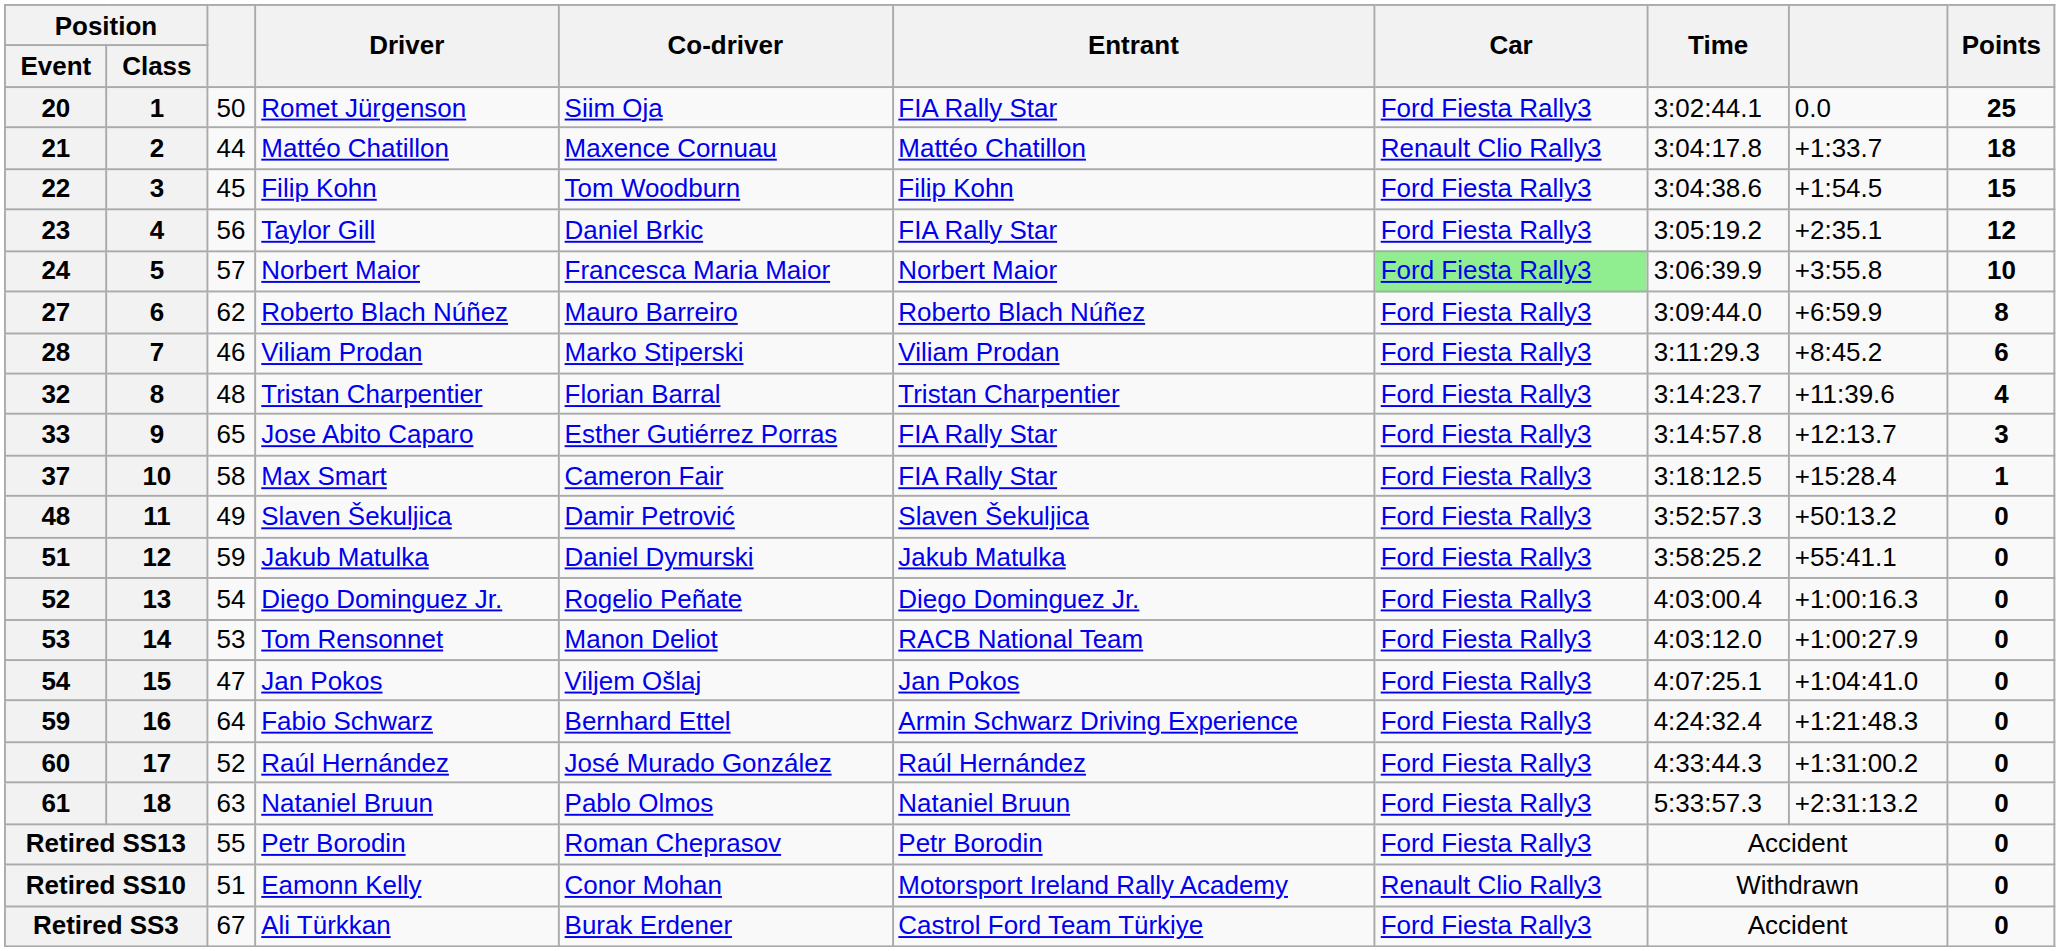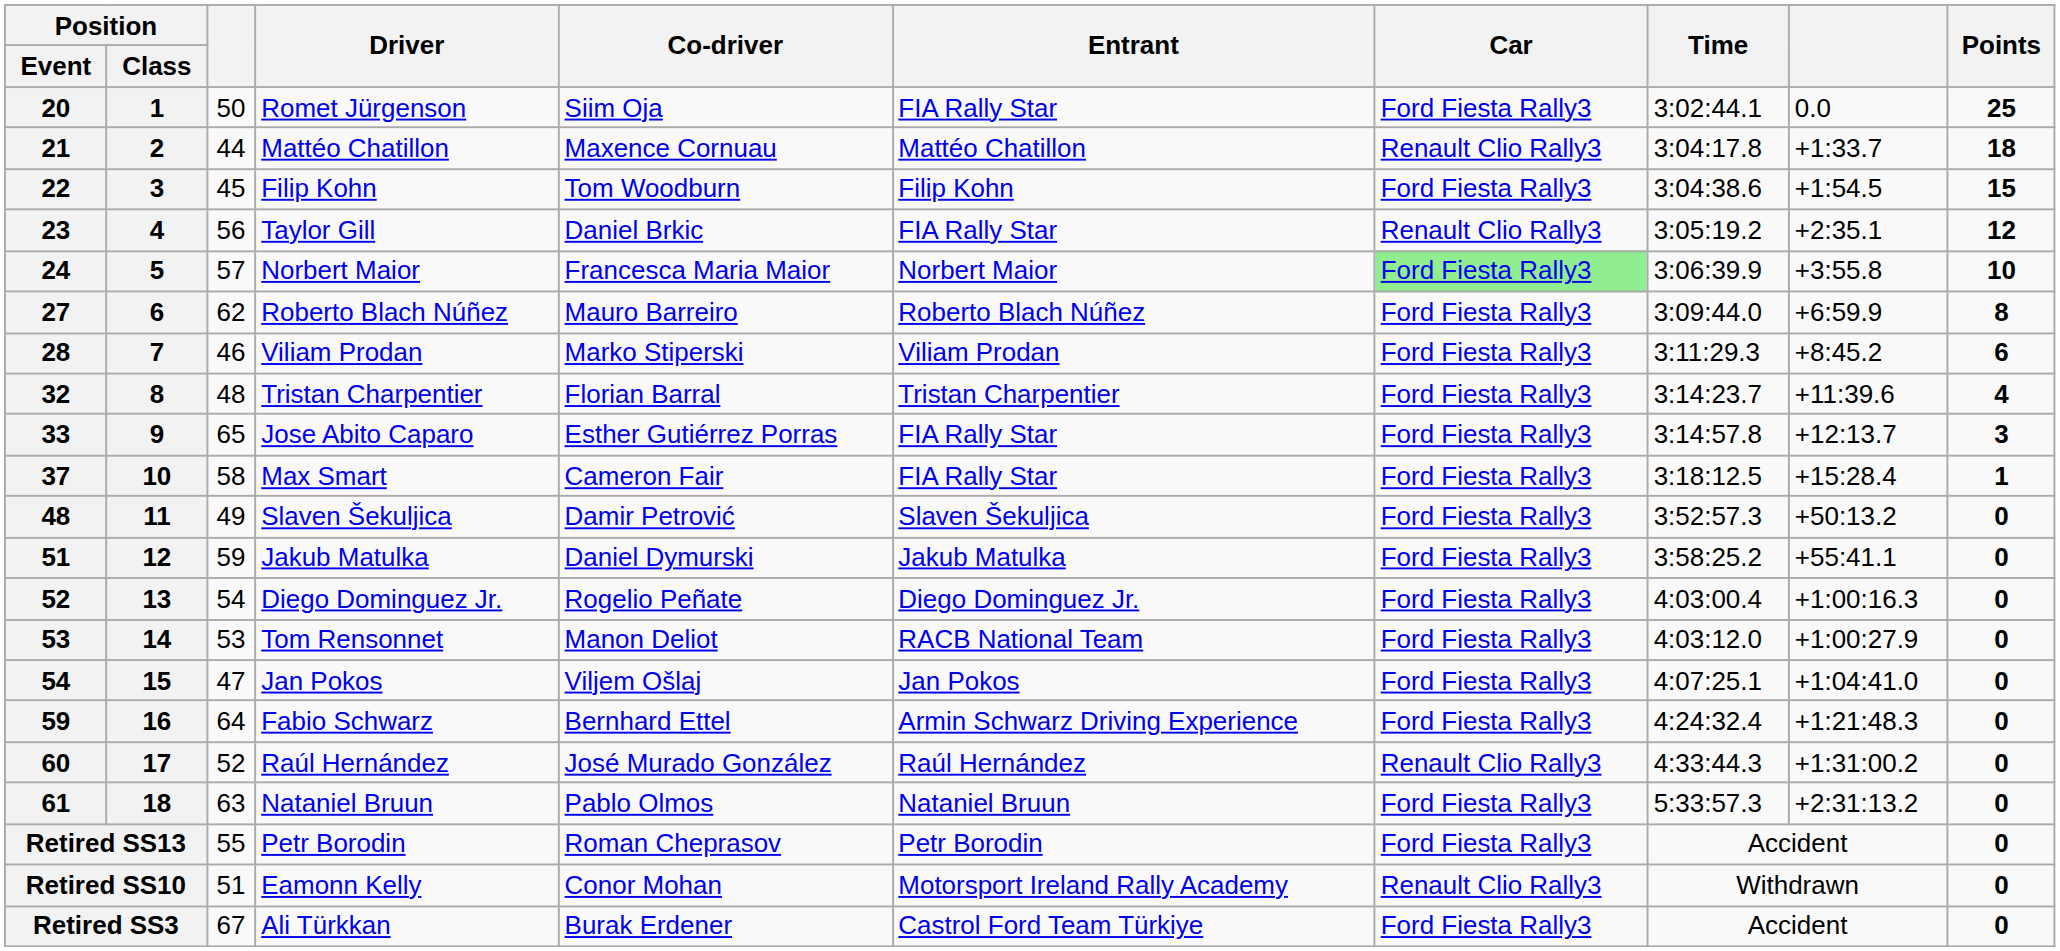 <table class="wikitable" width=85% style="font-size: 85%;">
 <tr>
 <th colspan="2">Position</th>
 <th rowspan="2"></th>
 <th rowspan="2">Driver</th>
 <th rowspan="2">Co-driver</th>
 <th rowspan="2">Entrant</th>
 <th rowspan="2">Car</th>
 <th rowspan="2">Time</th>
 <th rowspan="2"></th>
 <th rowspan="2">Points</th>
 </tr>
 <tr>
 <th>Event</th>
 <th>Class</th>
 </tr>
 <tr>
 <th>20</th>
 <th>1</th>
 <td align="center">50</td>
 <td><a href='#'>Romet Jürgenson</a></td>
 <td><a href='#'>Siim Oja</a></td>
 <td><a href='#'>FIA Rally Star</a></td>
 <td><a href='#'>Ford Fiesta Rally3</a></td>
 <td>3:02:44.1</td>
 <td>0.0</td>
 <td align="center"><strong>25</strong></td>
 </tr>
 <tr>
 <th>21</th>
 <th>2</th>
 <td align="center">44</td>
 <td><a href='#'>Mattéo Chatillon</a></td>
 <td><a href='#'>Maxence Cornuau</a></td>
 <td><a href='#'>Mattéo Chatillon</a></td>
 <td><a href='#'>Renault Clio Rally3</a></td>
 <td>3:04:17.8</td>
 <td>+1:33.7</td>
 <td align="center"><strong>18</strong></td>
 </tr>
 <tr>
 <th>22</th>
 <th>3</th>
 <td align="center">45</td>
 <td><a href='#'>Filip Kohn</a></td>
 <td><a href='#'>Tom Woodburn</a></td>
 <td><a href='#'>Filip Kohn</a></td>
 <td><a href='#'>Ford Fiesta Rally3</a></td>
 <td>3:04:38.6</td>
 <td>+1:54.5</td>
 <td align="center"><strong>15</strong></td>
 </tr>
 <tr>
 <th>23</th>
 <th>4</th>
 <td align="center">56</td>
 <td><a href='#'>Taylor Gill</a></td>
 <td><a href='#'>Daniel Brkic</a></td>
 <td><a href='#'>FIA Rally Star</a></td>
-<td><a href='#'>Ford Fiesta Rally3</a></td>
+<td><a href='#'>Renault Clio Rally3</a></td>
 <td>3:05:19.2</td>
 <td>+2:35.1</td>
 <td align="center"><strong>12</strong></td>
 </tr>
 <tr>
 <th>24</th>
 <th>5</th>
 <td align="center">57</td>
 <td><a href='#'>Norbert Maior</a></td>
 <td><a href='#'>Francesca Maria Maior</a></td>
 <td><a href='#'>Norbert Maior</a></td>
 <td style="background: lightgreen;"><a href='#'>Ford Fiesta Rally3</a></td>
 <td>3:06:39.9</td>
 <td>+3:55.8</td>
 <td align="center"><strong>10</strong></td>
 </tr>
 <tr>
 <th>27</th>
 <th>6</th>
 <td align="center">62</td>
 <td><a href='#'>Roberto Blach Núñez</a></td>
 <td><a href='#'>Mauro Barreiro</a></td>
 <td><a href='#'>Roberto Blach Núñez</a></td>
 <td><a href='#'>Ford Fiesta Rally3</a></td>
 <td>3:09:44.0</td>
 <td>+6:59.9</td>
 <td align="center"><strong>8</strong></td>
 </tr>
 <tr>
 <th>28</th>
 <th>7</th>
 <td align="center">46</td>
 <td><a href='#'>Viliam Prodan</a></td>
 <td><a href='#'>Marko Stiperski</a></td>
 <td><a href='#'>Viliam Prodan</a></td>
 <td><a href='#'>Ford Fiesta Rally3</a></td>
 <td>3:11:29.3</td>
 <td>+8:45.2</td>
 <td align="center"><strong>6</strong></td>
 </tr>
 <tr>
 <th>32</th>
 <th>8</th>
 <td align="center">48</td>
 <td><a href='#'>Tristan Charpentier</a></td>
 <td><a href='#'>Florian Barral</a></td>
 <td><a href='#'>Tristan Charpentier</a></td>
 <td><a href='#'>Ford Fiesta Rally3</a></td>
 <td>3:14:23.7</td>
 <td>+11:39.6</td>
 <td align="center"><strong>4</strong></td>
 </tr>
 <tr>
 <th>33</th>
 <th>9</th>
 <td align="center">65</td>
 <td><a href='#'>Jose Abito Caparo</a></td>
 <td><a href='#'>Esther Gutiérrez Porras</a></td>
 <td><a href='#'>FIA Rally Star</a></td>
 <td><a href='#'>Ford Fiesta Rally3</a></td>
 <td>3:14:57.8</td>
 <td>+12:13.7</td>
 <td align="center"><strong>3</strong></td>
 </tr>
 <tr>
 <th>37</th>
 <th>10</th>
 <td align="center">58</td>
 <td><a href='#'>Max Smart</a></td>
 <td><a href='#'>Cameron Fair</a></td>
 <td><a href='#'>FIA Rally Star</a></td>
 <td><a href='#'>Ford Fiesta Rally3</a></td>
 <td>3:18:12.5</td>
 <td>+15:28.4</td>
 <td align="center"><strong>1</strong></td>
 </tr>
 <tr>
 <th>48</th>
 <th>11</th>
 <td align="center">49</td>
 <td><a href='#'>Slaven Šekuljica</a></td>
 <td><a href='#'>Damir Petrović</a></td>
 <td><a href='#'>Slaven Šekuljica</a></td>
 <td><a href='#'>Ford Fiesta Rally3</a></td>
 <td>3:52:57.3</td>
 <td>+50:13.2</td>
 <td align="center"><strong>0</strong></td>
 </tr>
 <tr>
 <th>51</th>
 <th>12</th>
 <td align="center">59</td>
 <td><a href='#'>Jakub Matulka</a></td>
 <td><a href='#'>Daniel Dymurski</a></td>
 <td><a href='#'>Jakub Matulka</a></td>
 <td><a href='#'>Ford Fiesta Rally3</a></td>
 <td>3:58:25.2</td>
 <td>+55:41.1</td>
 <td align="center"><strong>0</strong></td>
 </tr>
 <tr>
 <th>52</th>
 <th>13</th>
 <td align="center">54</td>
 <td><a href='#'>Diego Dominguez Jr.</a></td>
 <td><a href='#'>Rogelio Peñate</a></td>
 <td><a href='#'>Diego Dominguez Jr.</a></td>
 <td><a href='#'>Ford Fiesta Rally3</a></td>
 <td>4:03:00.4</td>
 <td>+1:00:16.3</td>
 <td align="center"><strong>0</strong></td>
 </tr>
 <tr>
 <th>53</th>
 <th>14</th>
 <td align="center">53</td>
 <td><a href='#'>Tom Rensonnet</a></td>
 <td><a href='#'>Manon Deliot</a></td>
 <td><a href='#'>RACB National Team</a></td>
 <td><a href='#'>Ford Fiesta Rally3</a></td>
 <td>4:03:12.0</td>
 <td>+1:00:27.9</td>
 <td align="center"><strong>0</strong></td>
 </tr>
 <tr>
 <th>54</th>
 <th>15</th>
 <td align="center">47</td>
 <td><a href='#'>Jan Pokos</a></td>
 <td><a href='#'>Viljem Ošlaj</a></td>
 <td><a href='#'>Jan Pokos</a></td>
 <td><a href='#'>Ford Fiesta Rally3</a></td>
 <td>4:07:25.1</td>
 <td>+1:04:41.0</td>
 <td align="center"><strong>0</strong></td>
 </tr>
 <tr>
 <th>59</th>
 <th>16</th>
 <td align="center">64</td>
 <td><a href='#'>Fabio Schwarz</a></td>
 <td><a href='#'>Bernhard Ettel</a></td>
 <td><a href='#'>Armin Schwarz Driving Experience</a></td>
 <td><a href='#'>Ford Fiesta Rally3</a></td>
 <td>4:24:32.4</td>
 <td>+1:21:48.3</td>
 <td align="center"><strong>0</strong></td>
 </tr>
 <tr>
 <th>60</th>
 <th>17</th>
 <td align="center">52</td>
 <td><a href='#'>Raúl Hernández</a></td>
 <td><a href='#'>José Murado González</a></td>
 <td><a href='#'>Raúl Hernández</a></td>
-<td><a href='#'>Ford Fiesta Rally3</a></td>
+<td><a href='#'>Renault Clio Rally3</a></td>
 <td>4:33:44.3</td>
 <td>+1:31:00.2</td>
 <td align="center"><strong>0</strong></td>
 </tr>
 <tr>
 <th>61</th>
 <th>18</th>
 <td align="center">63</td>
 <td><a href='#'>Nataniel Bruun</a></td>
 <td><a href='#'>Pablo Olmos</a></td>
 <td><a href='#'>Nataniel Bruun</a></td>
 <td><a href='#'>Ford Fiesta Rally3</a></td>
 <td>5:33:57.3</td>
 <td>+2:31:13.2</td>
 <td align="center"><strong>0</strong></td>
 </tr>
 <tr>
 <th colspan="2">Retired SS13</th>
 <td align="center">55</td>
 <td><a href='#'>Petr Borodin</a></td>
 <td><a href='#'>Roman Cheprasov</a></td>
 <td><a href='#'>Petr Borodin</a></td>
 <td><a href='#'>Ford Fiesta Rally3</a></td>
 <td colspan="2" align="center">Accident</td>
 <td align="center"><strong>0</strong></td>
 </tr>
 <tr>
 <th colspan="2">Retired SS10</th>
 <td align="center">51</td>
 <td><a href='#'>Eamonn Kelly</a></td>
 <td><a href='#'>Conor Mohan</a></td>
 <td><a href='#'>Motorsport Ireland Rally Academy</a></td>
 <td><a href='#'>Renault Clio Rally3</a></td>
 <td colspan="2" align="center">Withdrawn</td>
 <td align="center"><strong>0</strong></td>
 </tr>
 <tr>
 <th colspan="2">Retired SS3</th>
 <td align="center">67</td>
 <td><a href='#'>Ali Türkkan</a></td>
 <td><a href='#'>Burak Erdener</a></td>
 <td><a href='#'>Castrol Ford Team Türkiye</a></td>
 <td><a href='#'>Ford Fiesta Rally3</a></td>
 <td colspan="2" align="center">Accident</td>
 <td align="center"><strong>0</strong></td>
 </tr>
 <tr>
 </tr>
 </table>
